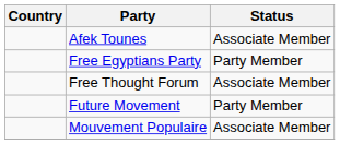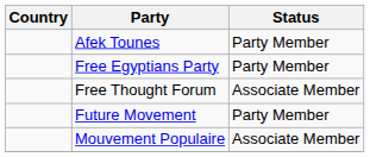 <table class="wikitable sortable">
 <tr>
 <th>Country</th>
 <th>Party</th>
 <th>Status</th>
 </tr>
 <tr>
 <td></td>
 <td><a href='#'>Afek Tounes</a></td>
-<td>Associate Member</td>
+<td>Party Member</td>
 </tr>
 <tr>
 <td></td>
 <td><a href='#'>Free Egyptians Party</a></td>
 <td>Party Member</td>
 </tr>
 <tr>
 <td></td>
 <td>Free Thought Forum</td>
 <td>Associate Member</td>
 </tr>
 <tr>
 <td></td>
 <td><a href='#'>Future Movement</a></td>
 <td>Party Member</td>
 </tr>
 <tr>
 <td></td>
 <td><a href='#'>Mouvement Populaire</a></td>
 <td>Associate Member</td>
 </tr>
 <tr>
 </tr>
 </table>
